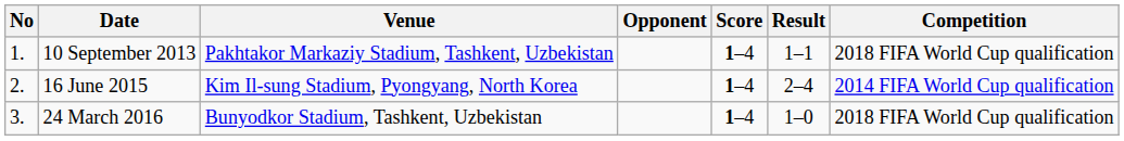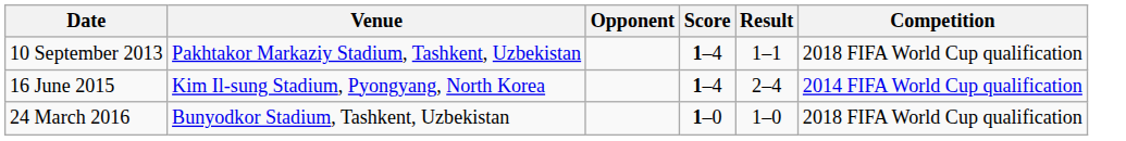 <table class="wikitable" style="font-size:85%;">
 <tr>
-<th>No</th>
 <th>Date</th>
 <th>Venue</th>
 <th>Opponent</th>
 <th>Score</th>
 <th>Result</th>
 <th>Competition</th>
 </tr>
 <tr>
-<td>1.</td>
 <td>10 September 2013</td>
 <td><a href='#'>Pakhtakor Markaziy Stadium</a>, <a href='#'>Tashkent</a>, <a href='#'>Uzbekistan</a></td>
 <td></td>
 <td align=center><strong>1</strong>–4</td>
 <td align=center>1–1</td>
 <td>2018 FIFA World Cup qualification</td>
 </tr>
 <tr>
-<td>2.</td>
 <td>16 June 2015</td>
 <td><a href='#'>Kim Il-sung Stadium</a>, <a href='#'>Pyongyang</a>, <a href='#'>North Korea</a></td>
 <td></td>
 <td align=center><strong>1</strong>–4</td>
 <td align=center>2–4</td>
 <td><a href='#'>2014 FIFA World Cup qualification</a></td>
 </tr>
 <tr>
-<td>3.</td>
 <td>24 March 2016</td>
 <td><a href='#'>Bunyodkor Stadium</a>, Tashkent, Uzbekistan</td>
 <td></td>
-<td align=center><strong>1</strong>–4</td>
+<td align=center><strong>1</strong>–0</td>
 <td align=center>1–0</td>
 <td>2018 FIFA World Cup qualification</td>
 </tr>
 </table>
